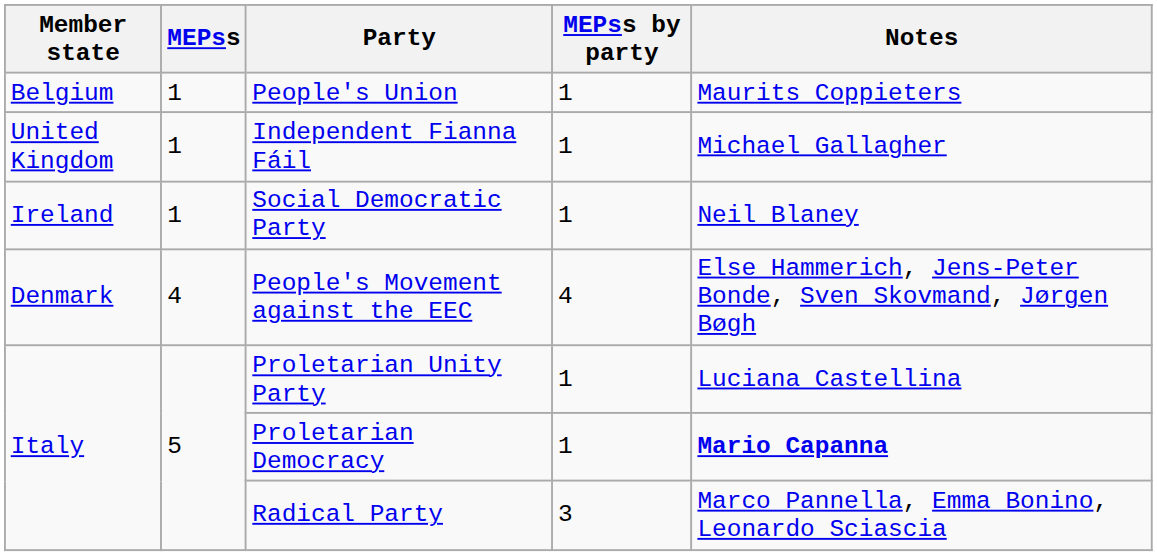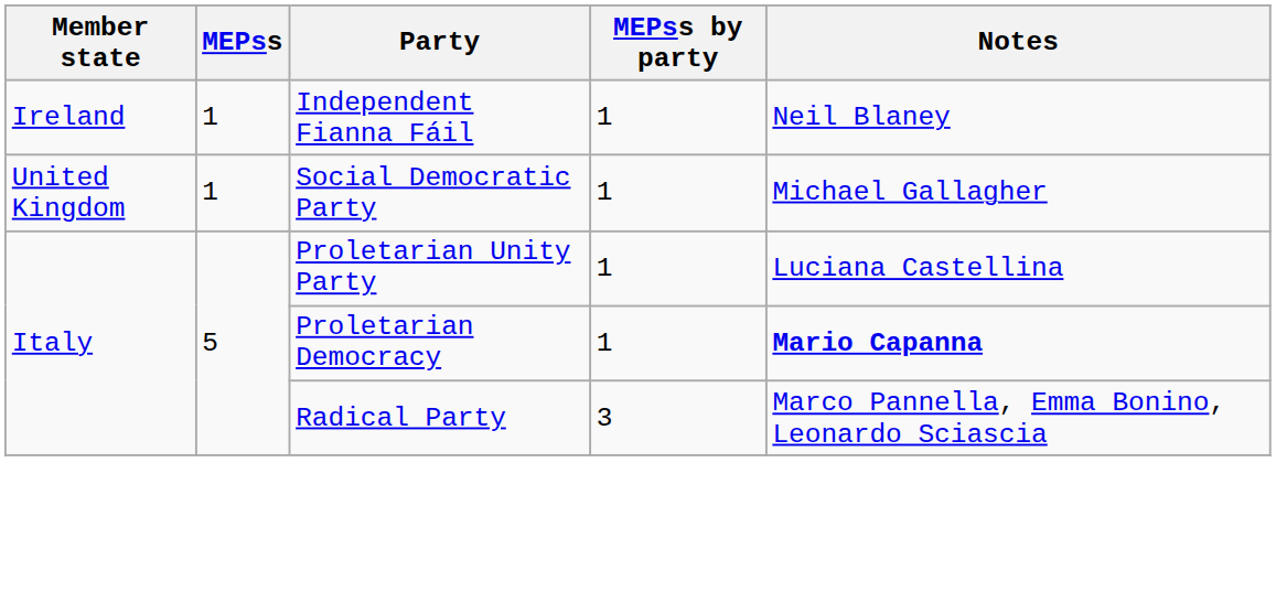 <table class="wikitable">
 <tr>
 <th>Member state</th>
 <th><a href='#'>MEPs</a>s</th>
 <th>Party</th>
 <th><a href='#'>MEPs</a>s by party</th>
 <th>Notes</th>
 </tr>
 <tr>
-<td> <a href='#'>Belgium</a></td>
+<td> <a href='#'>Ireland</a></td>
 <td>1</td>
-<td><a href='#'>People's Union</a></td>
+<td><a href='#'>Independent Fianna Fáil</a></td>
 <td>1</td>
-<td><a href='#'>Maurits Coppieters</a></td>
+<td><a href='#'>Neil Blaney</a></td>
 </tr>
 <tr>
 <td> <a href='#'>United Kingdom</a></td>
 <td>1</td>
-<td><a href='#'>Independent Fianna Fáil</a></td>
+<td><a href='#'>Social Democratic Party</a></td>
 <td>1</td>
 <td><a href='#'>Michael Gallagher</a></td>
-</tr>
-<tr>
-<td> <a href='#'>Ireland</a></td>
-<td>1</td>
-<td><a href='#'>Social Democratic Party</a></td>
-<td>1</td>
-<td><a href='#'>Neil Blaney</a></td>
-</tr>
-<tr>
-<td> <a href='#'>Denmark</a></td>
-<td>4</td>
-<td><a href='#'>People's Movement against the EEC</a></td>
-<td>4</td>
-<td><a href='#'>Else Hammerich</a>, <a href='#'>Jens-Peter Bonde</a>, <a href='#'>Sven Skovmand</a>, <a href='#'>Jørgen Bøgh</a></td>
 </tr>
 <tr>
 <td rowspan="3"> <a href='#'>Italy</a></td>
 <td rowspan="3">5</td>
 <td><a href='#'>Proletarian Unity Party</a></td>
 <td>1</td>
 <td><a href='#'>Luciana Castellina</a></td>
 </tr>
 <tr>
 <td><a href='#'>Proletarian Democracy</a></td>
 <td>1</td>
 <td><strong><a href='#'>Mario Capanna</a></strong></td>
 </tr>
 <tr>
 <td><a href='#'>Radical Party</a></td>
 <td>3</td>
 <td><a href='#'>Marco Pannella</a>,  <a href='#'>Emma Bonino</a>, <a href='#'>Leonardo Sciascia</a></td>
 </tr>
 </table>
